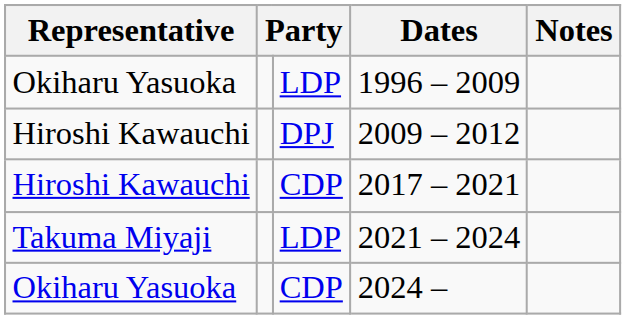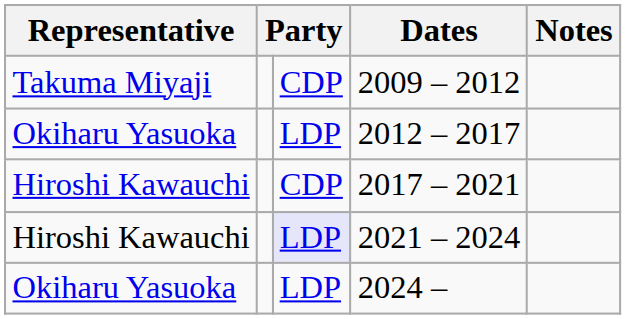 <table class=wikitable>
 <tr valign=bottom>
 <th>Representative</th>
 <th colspan="2">Party</th>
 <th>Dates</th>
 <th>Notes</th>
 </tr>
 <tr>
-<td>Okiharu Yasuoka</td>
+<td><a href='#'>Takuma Miyaji</a></td>
 <td bgcolor=></td>
-<td><a href='#'>LDP</a></td>
-<td>1996 – 2009</td>
+<td><a href='#'>CDP</a></td>
+<td>2009 – 2012</td>
 <td></td>
 </tr>
 <tr>
-<td>Hiroshi Kawauchi</td>
+<td><a href='#'>Okiharu Yasuoka</a></td>
 <td bgcolor=></td>
-<td><a href='#'>DPJ</a></td>
-<td>2009 – 2012</td>
+<td><a href='#'>LDP</a></td>
+<td>2012 – 2017</td>
 <td></td>
 </tr>
 <tr>
 <td><a href='#'>Hiroshi Kawauchi</a></td>
 <td bgcolor=></td>
 <td><a href='#'>CDP</a></td>
 <td>2017 – 2021</td>
 <td></td>
 </tr>
 <tr>
-<td><a href='#'>Takuma Miyaji</a></td>
+<td>Hiroshi Kawauchi</td>
 <td bgcolor=></td>
-<td><a href='#'>LDP</a></td>
+<td style="background: lavender;"><a href='#'>LDP</a></td>
 <td>2021 – 2024</td>
 <td></td>
 </tr>
 <tr>
 <td><a href='#'>Okiharu Yasuoka</a></td>
 <td bgcolor=></td>
-<td><a href='#'>CDP</a></td>
+<td><a href='#'>LDP</a></td>
 <td>2024 –</td>
 <td></td>
 </tr>
 </table>
